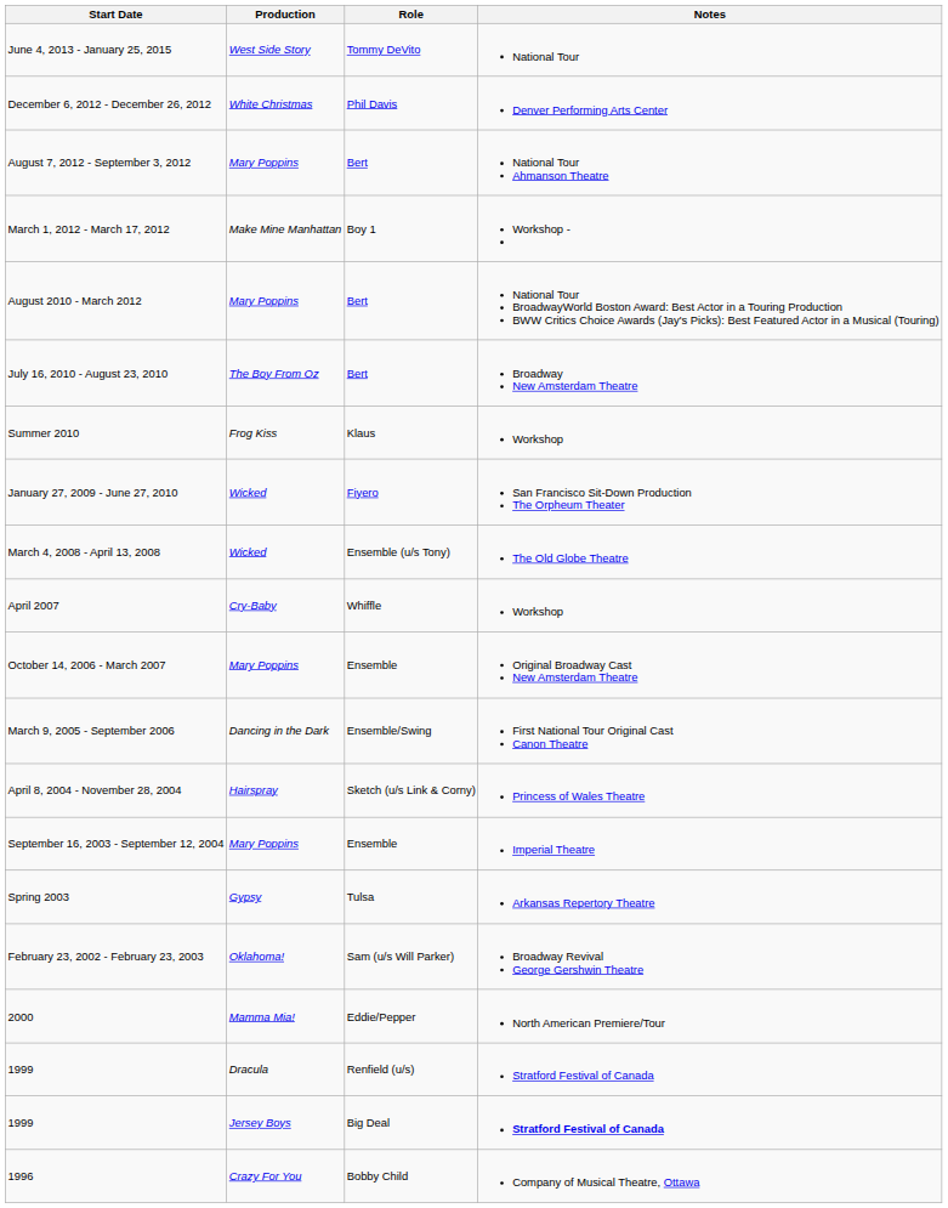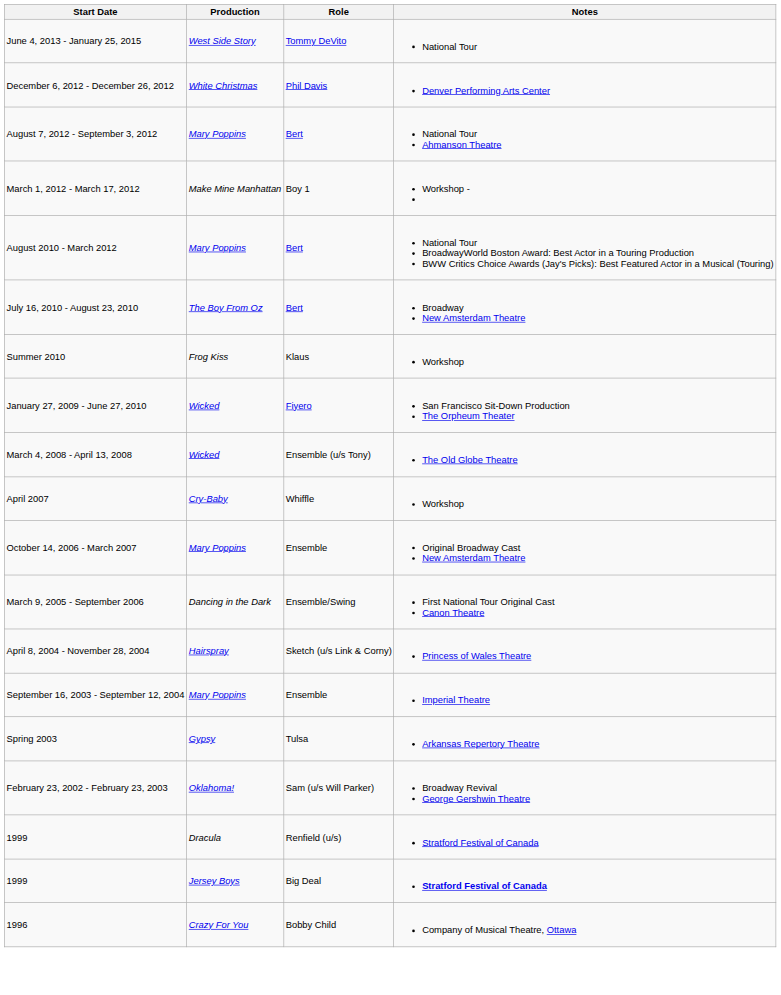 <table class="wikitable" style="font-size: 90%;">
 <tr>
 <th>Start Date</th>
 <th>Production</th>
 <th>Role</th>
 <th>Notes</th>
 </tr>
 <tr>
 <td>June 4, 2013 - January 25, 2015</td>
 <td><em><a href='#'>West Side Story</a></em></td>
 <td><a href='#'>Tommy DeVito</a></td>
 <td><br><ul><li>National Tour</li></ul></td>
 </tr>
 <tr>
 <td>December 6, 2012 - December 26, 2012</td>
 <td><em><a href='#'>White Christmas</a></em></td>
 <td><a href='#'>Phil Davis</a></td>
 <td><br><ul><li><a href='#'>Denver Performing Arts Center</a></li></ul></td>
 </tr>
 <tr>
 <td>August 7, 2012 - September 3, 2012</td>
 <td><em><a href='#'>Mary Poppins</a></em></td>
 <td><a href='#'>Bert</a></td>
 <td><br><ul><li>National Tour</li><li><a href='#'>Ahmanson Theatre</a></li></ul></td>
 </tr>
 <tr>
 <td>March 1, 2012 - March 17, 2012</td>
 <td><em>Make Mine Manhattan</em></td>
 <td>Boy 1</td>
 <td><br><ul><li>Workshop - </li><li></li></ul></td>
 </tr>
 <tr>
 <td>August 2010 - March 2012</td>
 <td><em><a href='#'>Mary Poppins</a></em></td>
 <td><a href='#'>Bert</a></td>
 <td><br><ul><li>National Tour</li><li>BroadwayWorld Boston Award: Best Actor in a Touring Production</li><li>BWW Critics Choice Awards (Jay's Picks): Best Featured Actor in a Musical (Touring)</li></ul></td>
 </tr>
 <tr>
 <td>July 16, 2010 - August 23, 2010</td>
 <td><em><a href='#'>The Boy From Oz</a></em></td>
 <td><a href='#'>Bert</a></td>
 <td><br><ul><li>Broadway</li><li><a href='#'>New Amsterdam Theatre</a></li></ul></td>
 </tr>
 <tr>
 <td>Summer 2010</td>
 <td><em>Frog Kiss</em></td>
 <td>Klaus</td>
 <td><br><ul><li>Workshop</li></ul></td>
 </tr>
 <tr>
 <td>January 27, 2009 - June 27, 2010</td>
 <td><em><a href='#'>Wicked</a></em></td>
 <td><a href='#'>Fiyero</a></td>
 <td><br><ul><li>San Francisco Sit-Down Production</li><li><a href='#'>The Orpheum Theater</a></li></ul></td>
 </tr>
 <tr>
 <td>March 4, 2008 - April 13, 2008</td>
 <td><em><a href='#'>Wicked</a></em></td>
 <td>Ensemble (u/s Tony)</td>
 <td><br><ul><li><a href='#'>The Old Globe Theatre</a></li></ul></td>
 </tr>
 <tr>
 <td>April 2007</td>
 <td><em><a href='#'>Cry-Baby</a></em></td>
 <td>Whiffle</td>
 <td><br><ul><li>Workshop</li></ul></td>
 </tr>
 <tr>
 <td>October 14, 2006 - March 2007</td>
 <td><em><a href='#'>Mary Poppins</a></em></td>
 <td>Ensemble</td>
 <td><br><ul><li>Original Broadway Cast</li><li><a href='#'>New Amsterdam Theatre</a></li></ul></td>
 </tr>
 <tr>
 <td>March 9, 2005 - September 2006</td>
 <td><em>Dancing in the Dark</em></td>
 <td>Ensemble/Swing</td>
 <td><br><ul><li>First National Tour Original Cast</li><li><a href='#'>Canon Theatre</a></li></ul></td>
 </tr>
 <tr>
 <td>April 8, 2004 - November 28, 2004</td>
 <td><em><a href='#'>Hairspray</a></em></td>
 <td>Sketch (u/s Link & Corny)</td>
 <td><br><ul><li><a href='#'>Princess of Wales Theatre</a></li></ul></td>
 </tr>
 <tr>
 <td>September 16, 2003 - September 12, 2004</td>
 <td><em><a href='#'>Mary Poppins</a></em></td>
 <td>Ensemble</td>
 <td><br><ul><li><a href='#'>Imperial Theatre</a></li></ul></td>
 </tr>
 <tr>
 <td>Spring 2003</td>
 <td><em><a href='#'>Gypsy</a></em></td>
 <td>Tulsa</td>
 <td><br><ul><li><a href='#'>Arkansas Repertory Theatre</a></li></ul></td>
 </tr>
 <tr>
 <td>February 23, 2002 - February 23, 2003</td>
 <td><em><a href='#'>Oklahoma!</a></em></td>
 <td>Sam (u/s Will Parker)</td>
 <td><br><ul><li>Broadway Revival</li><li><a href='#'>George Gershwin Theatre</a></li></ul></td>
 </tr>
 <tr>
-<td>2000</td>
-<td><em><a href='#'>Mamma Mia!</a></em></td>
-<td>Eddie/Pepper</td>
-<td><br><ul><li>North American Premiere/Tour</li></ul></td>
-</tr>
-<tr>
 <td>1999</td>
 <td><em>Dracula</em></td>
 <td>Renfield (u/s)</td>
 <td><br><ul><li><a href='#'>Stratford Festival of Canada</a></li></ul></td>
 </tr>
 <tr>
 <td>1999</td>
 <td><em><a href='#'>Jersey Boys</a></em></td>
 <td>Big Deal</td>
 <td><strong><br><ul><li><a href='#'>Stratford Festival of Canada</a></li></ul></strong></td>
 </tr>
 <tr>
 <td>1996</td>
 <td><em><a href='#'>Crazy For You</a></em></td>
 <td>Bobby Child</td>
 <td><br><ul><li>Company of Musical Theatre, <a href='#'>Ottawa</a></li></ul></td>
 </tr>
 </table>
